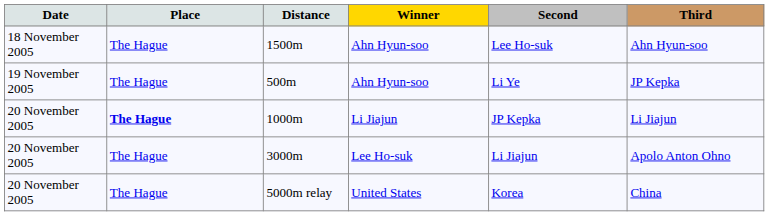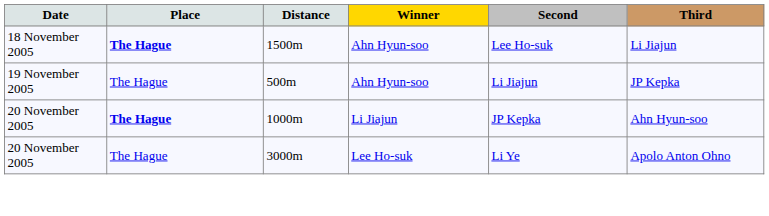 <table bgcolor="#f7f8ff" cellpadding="3" cellspacing="0" border="1" style="font-size: 95%; border: gray solid 1px; border-collapse: collapse;">
 <tr bgcolor="#CCCCCC">
 <td align="center" bgcolor="#DCE5E5" width="150"><strong>Date</strong></td>
 <td align="center" bgcolor="#DCE5E5" width="280"><strong>Place</strong></td>
 <td align="center" bgcolor="#DCE5E5" width="120"><strong>Distance</strong></td>
 <td align="center" bgcolor="gold" width="240"><strong>Winner</strong></td>
 <td align="center" bgcolor="silver" width="240"><strong>Second</strong></td>
 <td align="center" bgcolor="CC9966" width="240"><strong>Third</strong></td>
 </tr>
 <tr align="left">
 <td>18 November 2005</td>
-<td> <a href='#'>The Hague</a></td>
+<td><strong> <a href='#'>The Hague</a></strong></td>
 <td>1500m</td>
 <td> <a href='#'>Ahn Hyun-soo</a></td>
 <td> <a href='#'>Lee Ho-suk</a></td>
-<td> <a href='#'>Ahn Hyun-soo</a></td>
+<td> <a href='#'>Li Jiajun</a></td>
 </tr>
 <tr align="left">
 <td>19 November 2005</td>
 <td> <a href='#'>The Hague</a></td>
 <td>500m</td>
 <td> <a href='#'>Ahn Hyun-soo</a></td>
-<td> <a href='#'>Li Ye</a></td>
+<td> <a href='#'>Li Jiajun</a></td>
 <td> <a href='#'>JP Kepka</a></td>
 </tr>
 <tr align="left">
 <td>20 November 2005</td>
 <td><strong> <a href='#'>The Hague</a></strong></td>
 <td>1000m</td>
 <td> <a href='#'>Li Jiajun</a></td>
 <td> <a href='#'>JP Kepka</a></td>
-<td> <a href='#'>Li Jiajun</a></td>
+<td> <a href='#'>Ahn Hyun-soo</a></td>
 </tr>
 <tr align="left">
 <td>20 November 2005</td>
 <td> <a href='#'>The Hague</a></td>
 <td>3000m</td>
 <td> <a href='#'>Lee Ho-suk</a></td>
-<td> <a href='#'>Li Jiajun</a></td>
+<td> <a href='#'>Li Ye</a></td>
 <td> <a href='#'>Apolo Anton Ohno</a></td>
 </tr>
-<tr align="left">
-<td>20 November 2005</td>
-<td> <a href='#'>The Hague</a></td>
-<td>5000m relay</td>
-<td> <a href='#'>United States</a></td>
-<td> <a href='#'>Korea</a></td>
-<td> <a href='#'>China</a></td>
-</tr>
 </table>
